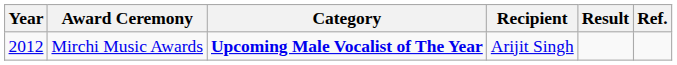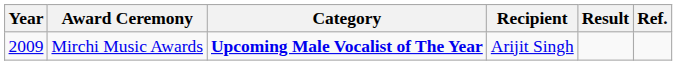 <table class="wikitable">
 <tr>
 <th>Year</th>
 <th>Award Ceremony</th>
 <th>Category</th>
 <th>Recipient</th>
 <th>Result</th>
 <th>Ref.</th>
 </tr>
 <tr>
-<td><a href='#'>2012</a></td>
+<td><a href='#'>2009</a></td>
 <td><a href='#'>Mirchi Music Awards</a></td>
 <td><strong><a href='#'>Upcoming Male Vocalist of The Year</a></strong></td>
 <td><a href='#'>Arijit Singh</a></td>
 <td></td>
 <td></td>
 </tr>
 </table>
